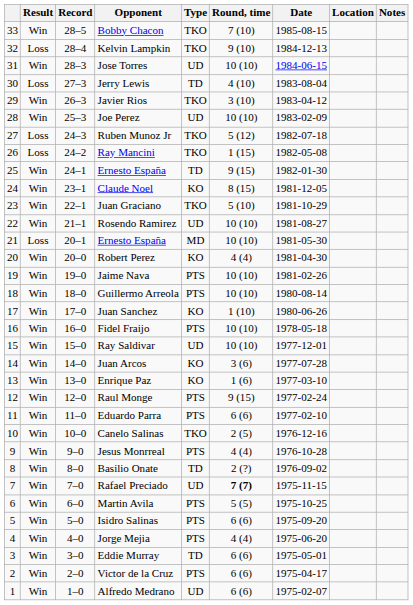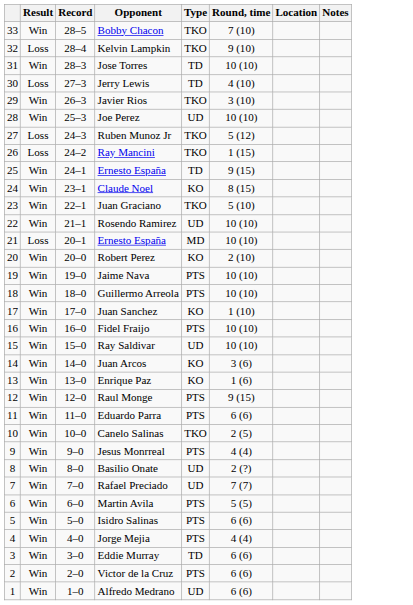 <table class=wikitable style=text-align:center>
 <tr>
 <th></th>
 <th>Result</th>
 <th>Record</th>
 <th>Opponent</th>
 <th>Type</th>
 <th>Round, time</th>
-<th>Date</th>
 <th>Location</th>
 <th>Notes</th>
 </tr>
 <tr>
 <td>33</td>
 <td>Win</td>
 <td>28–5</td>
 <td align=left><a href='#'>Bobby Chacon</a></td>
 <td>TKO</td>
 <td>7 (10)</td>
-<td>1985-08-15</td>
 <td align=left></td>
 <td align=left></td>
 </tr>
 <tr>
 <td>32</td>
 <td>Loss</td>
 <td>28–4</td>
 <td align=left>Kelvin Lampkin</td>
 <td>TKO</td>
 <td>9 (10)</td>
-<td>1984-12-13</td>
 <td align=left></td>
 <td align=left></td>
 </tr>
 <tr>
 <td>31</td>
 <td>Win</td>
 <td>28–3</td>
 <td align=left>Jose Torres</td>
-<td>UD</td>
+<td>TD</td>
 <td>10 (10)</td>
-<td><a href='#'>1984-06-15</a></td>
 <td align=left></td>
 <td align=left></td>
 </tr>
 <tr>
 <td>30</td>
 <td>Loss</td>
 <td>27–3</td>
 <td align=left>Jerry Lewis</td>
 <td>TD</td>
 <td>4 (10)</td>
-<td>1983-08-04</td>
 <td align=left></td>
 <td align=left></td>
 </tr>
 <tr>
 <td>29</td>
 <td>Win</td>
 <td>26–3</td>
 <td align=left>Javier Rios</td>
 <td>TKO</td>
 <td>3 (10)</td>
-<td>1983-04-12</td>
 <td align=left></td>
 <td align=left></td>
 </tr>
 <tr>
 <td>28</td>
 <td>Win</td>
 <td>25–3</td>
 <td align=left>Joe Perez</td>
 <td>UD</td>
 <td>10 (10)</td>
-<td>1983-02-09</td>
 <td align=left></td>
 <td align=left></td>
 </tr>
 <tr>
 <td>27</td>
 <td>Loss</td>
 <td>24–3</td>
 <td align=left>Ruben Munoz Jr</td>
 <td>TKO</td>
 <td>5 (12)</td>
-<td>1982-07-18</td>
 <td align=left></td>
 <td align=left></td>
 </tr>
 <tr>
 <td>26</td>
 <td>Loss</td>
 <td>24–2</td>
 <td align=left><a href='#'>Ray Mancini</a></td>
 <td>TKO</td>
 <td>1 (15)</td>
-<td>1982-05-08</td>
 <td align=left></td>
 <td align=left></td>
 </tr>
 <tr>
 <td>25</td>
 <td>Win</td>
 <td>24–1</td>
 <td align=left><a href='#'>Ernesto España</a></td>
 <td>TD</td>
 <td>9 (15)</td>
-<td>1982-01-30</td>
 <td align=left></td>
 <td align=left></td>
 </tr>
 <tr>
 <td>24</td>
 <td>Win</td>
 <td>23–1</td>
 <td align=left><a href='#'>Claude Noel</a></td>
 <td>KO</td>
 <td>8 (15)</td>
-<td>1981-12-05</td>
 <td align=left></td>
 <td align=left></td>
 </tr>
 <tr>
 <td>23</td>
 <td>Win</td>
 <td>22–1</td>
 <td align=left>Juan Graciano</td>
 <td>TKO</td>
 <td>5 (10)</td>
-<td>1981-10-29</td>
 <td align=left></td>
 <td align=left></td>
 </tr>
 <tr>
 <td>22</td>
 <td>Win</td>
 <td>21–1</td>
 <td align=left>Rosendo Ramirez</td>
 <td>UD</td>
 <td>10 (10)</td>
-<td>1981-08-27</td>
 <td align=left></td>
 <td align=left></td>
 </tr>
 <tr>
 <td>21</td>
 <td>Loss</td>
 <td>20–1</td>
 <td align=left><a href='#'>Ernesto España</a></td>
 <td>MD</td>
 <td>10 (10)</td>
-<td>1981-05-30</td>
 <td align=left></td>
 <td align=left></td>
 </tr>
 <tr>
 <td>20</td>
 <td>Win</td>
 <td>20–0</td>
 <td align=left>Robert Perez</td>
 <td>KO</td>
-<td>4 (4)</td>
-<td>1981-04-30</td>
+<td>2 (10)</td>
 <td align=left></td>
 <td align=left></td>
 </tr>
 <tr>
 <td>19</td>
 <td>Win</td>
 <td>19–0</td>
 <td align=left>Jaime Nava</td>
 <td>PTS</td>
 <td>10 (10)</td>
-<td>1981-02-26</td>
 <td align=left></td>
 <td align=left></td>
 </tr>
 <tr>
 <td>18</td>
 <td>Win</td>
 <td>18–0</td>
 <td align=left>Guillermo Arreola</td>
 <td>PTS</td>
 <td>10 (10)</td>
-<td>1980-08-14</td>
 <td align=left></td>
 <td align=left></td>
 </tr>
 <tr>
 <td>17</td>
 <td>Win</td>
 <td>17–0</td>
 <td align=left>Juan Sanchez</td>
 <td>KO</td>
 <td>1 (10)</td>
-<td>1980-06-26</td>
 <td align=left></td>
 <td align=left></td>
 </tr>
 <tr>
 <td>16</td>
 <td>Win</td>
 <td>16–0</td>
 <td align=left>Fidel Fraijo</td>
 <td>PTS</td>
 <td>10 (10)</td>
-<td>1978-05-18</td>
 <td align=left></td>
 <td align=left></td>
 </tr>
 <tr>
 <td>15</td>
 <td>Win</td>
 <td>15–0</td>
 <td align=left>Ray Saldivar</td>
 <td>UD</td>
 <td>10 (10)</td>
-<td>1977-12-01</td>
 <td align=left></td>
 <td align=left></td>
 </tr>
 <tr>
 <td>14</td>
 <td>Win</td>
 <td>14–0</td>
 <td align=left>Juan Arcos</td>
 <td>KO</td>
 <td>3 (6)</td>
-<td>1977-07-28</td>
 <td align=left></td>
 <td align=left></td>
 </tr>
 <tr>
 <td>13</td>
 <td>Win</td>
 <td>13–0</td>
 <td align=left>Enrique Paz</td>
 <td>KO</td>
 <td>1 (6)</td>
-<td>1977-03-10</td>
 <td align=left></td>
 <td align=left></td>
 </tr>
 <tr>
 <td>12</td>
 <td>Win</td>
 <td>12–0</td>
 <td align=left>Raul Monge</td>
 <td>PTS</td>
 <td>9 (15)</td>
-<td>1977-02-24</td>
 <td align=left></td>
 <td align=left></td>
 </tr>
 <tr>
 <td>11</td>
 <td>Win</td>
 <td>11–0</td>
 <td align=left>Eduardo Parra</td>
 <td>PTS</td>
 <td>6 (6)</td>
-<td>1977-02-10</td>
 <td align=left></td>
 <td align=left></td>
 </tr>
 <tr>
 <td>10</td>
 <td>Win</td>
 <td>10–0</td>
 <td align=left>Canelo Salinas</td>
 <td>TKO</td>
 <td>2 (5)</td>
-<td>1976-12-16</td>
 <td align=left></td>
 <td align=left></td>
 </tr>
 <tr>
 <td>9</td>
 <td>Win</td>
 <td>9–0</td>
 <td align=left>Jesus Monrreal</td>
 <td>PTS</td>
 <td>4 (4)</td>
-<td>1976-10-28</td>
 <td align=left></td>
 <td align=left></td>
 </tr>
 <tr>
 <td>8</td>
 <td>Win</td>
 <td>8–0</td>
 <td align=left>Basilio Onate</td>
-<td>TD</td>
+<td>UD</td>
 <td>2 (?)</td>
-<td>1976-09-02</td>
 <td align=left></td>
 <td align=left></td>
 </tr>
 <tr>
 <td>7</td>
 <td>Win</td>
 <td>7–0</td>
 <td align=left>Rafael Preciado</td>
 <td>UD</td>
-<td><strong>7 (7)</strong></td>
-<td>1975-11-15</td>
+<td>7 (7)</td>
 <td align=left></td>
 <td align=left></td>
 </tr>
 <tr>
 <td>6</td>
 <td>Win</td>
 <td>6–0</td>
 <td align=left>Martin Avila</td>
 <td>PTS</td>
 <td>5 (5)</td>
-<td>1975-10-25</td>
 <td align=left></td>
 <td align=left></td>
 </tr>
 <tr>
 <td>5</td>
 <td>Win</td>
 <td>5–0</td>
 <td align=left>Isidro Salinas</td>
 <td>PTS</td>
 <td>6 (6)</td>
-<td>1975-09-20</td>
 <td align=left></td>
 <td align=left></td>
 </tr>
 <tr>
 <td>4</td>
 <td>Win</td>
 <td>4–0</td>
 <td align=left>Jorge Mejia</td>
 <td>PTS</td>
 <td>4 (4)</td>
-<td>1975-06-20</td>
 <td align=left></td>
 <td align=left></td>
 </tr>
 <tr>
 <td>3</td>
 <td>Win</td>
 <td>3–0</td>
 <td align=left>Eddie Murray</td>
 <td>TD</td>
 <td>6 (6)</td>
-<td>1975-05-01</td>
 <td align=left></td>
 <td align=left></td>
 </tr>
 <tr>
 <td>2</td>
 <td>Win</td>
 <td>2–0</td>
 <td align=left>Victor de la Cruz</td>
 <td>PTS</td>
 <td>6 (6)</td>
-<td>1975-04-17</td>
 <td align=left></td>
 <td align=left></td>
 </tr>
 <tr>
 <td>1</td>
 <td>Win</td>
 <td>1–0</td>
 <td align=left>Alfredo Medrano</td>
 <td>UD</td>
 <td>6 (6)</td>
-<td>1975-02-07</td>
 <td align=left></td>
 <td align=left></td>
 </tr>
 </table>
